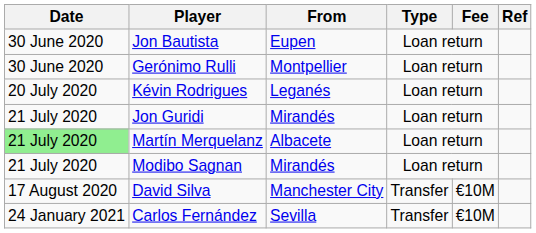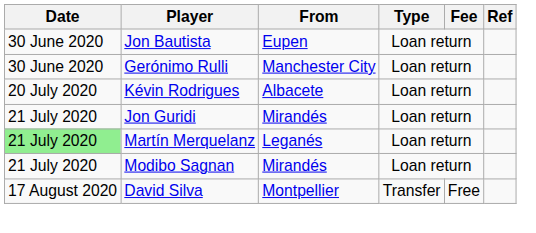 <table class="wikitable">
 <tr>
 <th>Date</th>
 <th>Player</th>
 <th>From</th>
 <th>Type</th>
 <th>Fee</th>
 <th>Ref</th>
 </tr>
 <tr>
 <td>30 June 2020</td>
 <td> <a href='#'>Jon Bautista</a></td>
 <td> <a href='#'>Eupen</a></td>
 <td align=center colspan=2>Loan return</td>
 <td align=center></td>
 </tr>
 <tr>
 <td>30 June 2020</td>
 <td> <a href='#'>Gerónimo Rulli</a></td>
-<td> <a href='#'>Montpellier</a></td>
+<td> <a href='#'>Manchester City</a></td>
 <td align=center colspan=2>Loan return</td>
 <td align=center></td>
 </tr>
 <tr>
 <td>20 July 2020</td>
 <td> <a href='#'>Kévin Rodrigues</a></td>
-<td><a href='#'>Leganés</a></td>
+<td><a href='#'>Albacete</a></td>
 <td align=center colspan=2>Loan return</td>
 <td align=center></td>
 </tr>
 <tr>
 <td>21 July 2020</td>
 <td> <a href='#'>Jon Guridi</a></td>
 <td><a href='#'>Mirandés</a></td>
 <td align=center colspan=2>Loan return</td>
 <td align=center></td>
 </tr>
 <tr>
 <td style="background: lightgreen;">21 July 2020</td>
 <td> <a href='#'>Martín Merquelanz</a></td>
-<td><a href='#'>Albacete</a></td>
+<td><a href='#'>Leganés</a></td>
 <td align=center colspan=2>Loan return</td>
 <td align=center></td>
 </tr>
 <tr>
 <td>21 July 2020</td>
 <td> <a href='#'>Modibo Sagnan</a></td>
 <td><a href='#'>Mirandés</a></td>
 <td align=center colspan=2>Loan return</td>
 <td align=center></td>
 </tr>
 <tr>
 <td>17 August 2020</td>
 <td> <a href='#'>David Silva</a></td>
-<td> <a href='#'>Manchester City</a></td>
+<td> <a href='#'>Montpellier</a></td>
 <td align=center>Transfer</td>
-<td align=center>€10M</td>
-<td align=center></td>
-</tr>
-<tr>
-<td>24 January 2021</td>
-<td> <a href='#'>Carlos Fernández</a></td>
-<td><a href='#'>Sevilla</a></td>
-<td align=center>Transfer</td>
-<td align=center>€10M</td>
+<td align=center>Free</td>
 <td align=center></td>
 </tr>
 </table>
